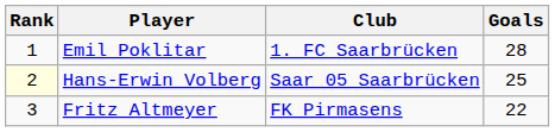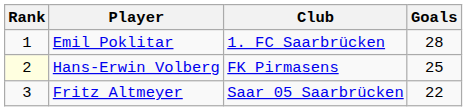 <table class="wikitable sortable" style="text-align:center">
 <tr>
 <th>Rank</th>
 <th>Player</th>
 <th>Club</th>
 <th>Goals</th>
 </tr>
 <tr>
 <td>1</td>
 <td style="text-align:left"> <a href='#'>Emil Poklitar</a></td>
 <td style="text-align:left"><a href='#'>1. FC Saarbrücken</a></td>
 <td>28</td>
 </tr>
 <tr>
 <td style="background: lightyellow;">2</td>
 <td style="text-align:left"> <a href='#'>Hans-Erwin Volberg</a></td>
-<td style="text-align:left"><a href='#'>Saar 05 Saarbrücken</a></td>
+<td style="text-align:left"><a href='#'>FK Pirmasens</a></td>
 <td>25</td>
 </tr>
 <tr>
 <td>3</td>
 <td style="text-align:left"> <a href='#'>Fritz Altmeyer</a></td>
-<td style="text-align:left"><a href='#'>FK Pirmasens</a></td>
+<td style="text-align:left"><a href='#'>Saar 05 Saarbrücken</a></td>
 <td>22</td>
 </tr>
 </table>
